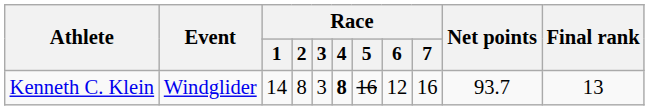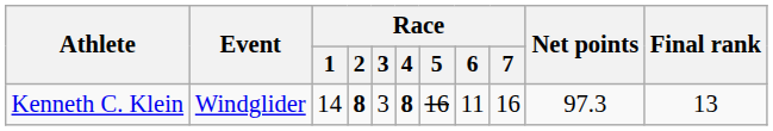 <table class="wikitable" style="font-size:90%">
 <tr>
 <th rowspan="2">Athlete</th>
 <th rowspan="2">Event</th>
 <th colspan=7>Race</th>
 <th rowspan=2>Net points</th>
 <th rowspan=2>Final rank</th>
 </tr>
 <tr style="font-size:95%">
 <th>1</th>
 <th>2</th>
 <th>3</th>
 <th>4</th>
 <th>5</th>
 <th>6</th>
 <th>7</th>
 </tr>
 <tr align=center>
 <td align=left><a href='#'>Kenneth C. Klein</a></td>
 <td align=left><a href='#'>Windglider</a></td>
 <td>14</td>
-<td>8</td>
+<td><strong>8</strong></td>
 <td>3</td>
 <td><strong>8</strong></td>
 <td><s>16</s></td>
-<td>12</td>
+<td>11</td>
 <td>16</td>
-<td>93.7</td>
+<td>97.3</td>
 <td>13</td>
 </tr>
 </table>
